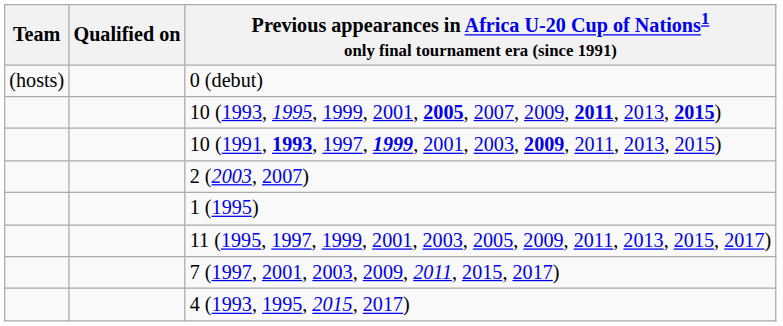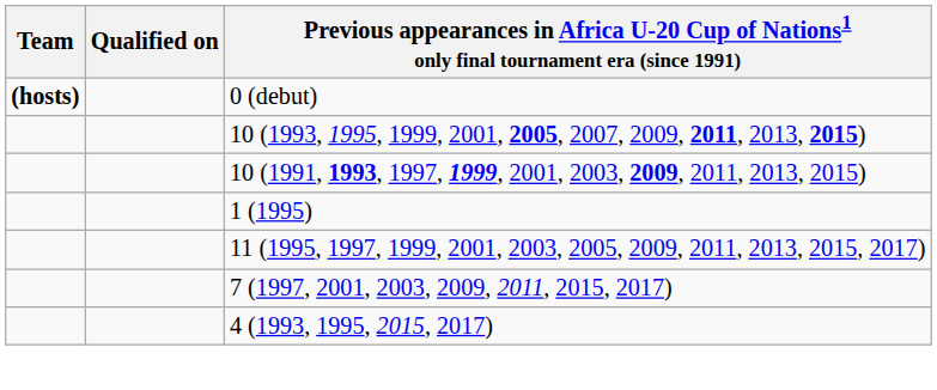 <table class="wikitable sortable">
 <tr>
 <th>Team</th>
 <th>Qualified on</th>
 <th data-sort-type="number">Previous appearances in <a href='#'>Africa U-20 Cup of Nations</a><sup><strong><a href='#'>1</a></strong></sup><br><small>only final tournament era (since 1991)</small></th>
 </tr>
 <tr>
-<td> (hosts)</td>
+<td><strong> (hosts)</strong></td>
 <td></td>
 <td>0 (debut)</td>
 </tr>
 <tr>
 <td></td>
 <td></td>
 <td>10 (<a href='#'>1993</a>, <em><a href='#'>1995</a></em>, <a href='#'>1999</a>, <a href='#'>2001</a>, <strong><a href='#'>2005</a></strong>, <a href='#'>2007</a>, <a href='#'>2009</a>, <strong><a href='#'>2011</a></strong>, <a href='#'>2013</a>, <strong><a href='#'>2015</a></strong>)</td>
 </tr>
 <tr>
 <td></td>
 <td></td>
 <td>10 (<a href='#'>1991</a>, <strong><a href='#'>1993</a></strong>, <a href='#'>1997</a>, <strong><em><a href='#'>1999</a></em></strong>, <a href='#'>2001</a>, <a href='#'>2003</a>, <strong><a href='#'>2009</a></strong>, <a href='#'>2011</a>, <a href='#'>2013</a>, <a href='#'>2015</a>)</td>
-</tr>
-<tr>
-<td></td>
-<td></td>
-<td>2 (<em><a href='#'>2003</a></em>, <a href='#'>2007</a>)</td>
 </tr>
 <tr>
 <td></td>
 <td></td>
 <td>1 (<a href='#'>1995</a>)</td>
 </tr>
 <tr>
 <td></td>
 <td></td>
 <td>11 (<a href='#'>1995</a>, <a href='#'>1997</a>, <a href='#'>1999</a>, <a href='#'>2001</a>, <a href='#'>2003</a>, <a href='#'>2005</a>, <a href='#'>2009</a>, <a href='#'>2011</a>, <a href='#'>2013</a>, <a href='#'>2015</a>, <a href='#'>2017</a>)</td>
 </tr>
 <tr>
 <td></td>
 <td></td>
 <td>7 (<a href='#'>1997</a>, <a href='#'>2001</a>, <a href='#'>2003</a>, <a href='#'>2009</a>, <em><a href='#'>2011</a></em>, <a href='#'>2015</a>, <a href='#'>2017</a>)</td>
 </tr>
 <tr>
 <td></td>
 <td></td>
 <td>4 (<a href='#'>1993</a>, <a href='#'>1995</a>, <em><a href='#'>2015</a></em>, <a href='#'>2017</a>)</td>
 </tr>
 </table>
